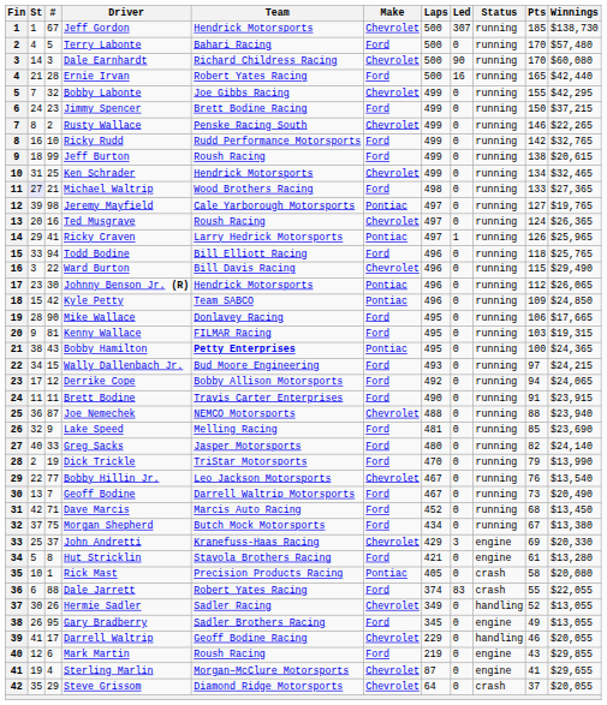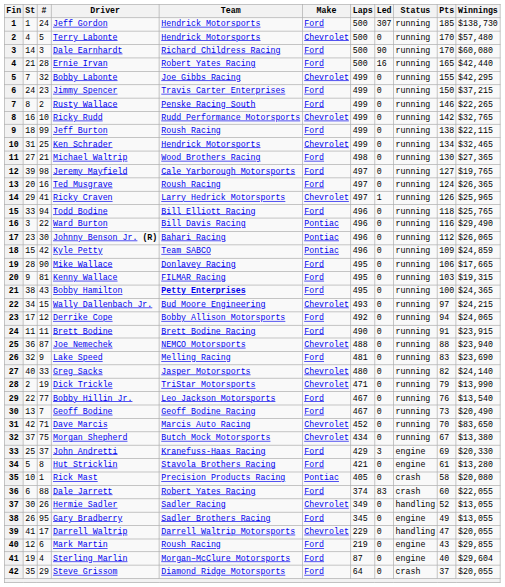 <table class="wikitable" style="font-size:95%">
 <tr>
 <th>Fin</th>
 <th>St</th>
 <th>#</th>
 <th>Driver</th>
 <th>Team</th>
 <th>Make</th>
 <th>Laps</th>
 <th>Led</th>
 <th>Status</th>
 <th>Pts</th>
 <th>Winnings</th>
 </tr>
 <tr>
 <th>1</th>
 <td>1</td>
-<td>67</td>
+<td>24</td>
 <td><a href='#'>Jeff Gordon</a></td>
 <td><a href='#'>Hendrick Motorsports</a></td>
-<td><a href='#'>Chevrolet</a></td>
+<td><a href='#'>Ford</a></td>
 <td>500</td>
 <td>307</td>
 <td>running</td>
 <td>185</td>
 <td>$138,730</td>
 </tr>
 <tr>
 <th>2</th>
 <td>4</td>
 <td>5</td>
 <td><a href='#'>Terry Labonte</a></td>
-<td><a href='#'>Bahari Racing</a></td>
-<td><a href='#'>Ford</a></td>
+<td><a href='#'>Hendrick Motorsports</a></td>
+<td><a href='#'>Chevrolet</a></td>
 <td>500</td>
 <td>0</td>
 <td>running</td>
 <td>170</td>
 <td>$57,480</td>
 </tr>
 <tr>
 <th>3</th>
 <td>14</td>
 <td>3</td>
 <td><a href='#'>Dale Earnhardt</a></td>
 <td><a href='#'>Richard Childress Racing</a></td>
-<td><a href='#'>Chevrolet</a></td>
+<td><a href='#'>Ford</a></td>
 <td>500</td>
 <td>90</td>
 <td>running</td>
 <td>170</td>
 <td>$60,080</td>
 </tr>
 <tr>
 <th>4</th>
 <td>21</td>
 <td>28</td>
 <td><a href='#'>Ernie Irvan</a></td>
 <td><a href='#'>Robert Yates Racing</a></td>
 <td><a href='#'>Ford</a></td>
 <td>500</td>
 <td>16</td>
 <td>running</td>
 <td>165</td>
 <td>$42,440</td>
 </tr>
 <tr>
 <th>5</th>
 <td>7</td>
 <td>32</td>
 <td><a href='#'>Bobby Labonte</a></td>
 <td><a href='#'>Joe Gibbs Racing</a></td>
 <td><a href='#'>Chevrolet</a></td>
 <td>499</td>
 <td>0</td>
 <td>running</td>
 <td>155</td>
 <td>$42,295</td>
 </tr>
 <tr>
 <th>6</th>
 <td>24</td>
 <td>23</td>
 <td><a href='#'>Jimmy Spencer</a></td>
-<td><a href='#'>Brett Bodine Racing</a></td>
+<td><a href='#'>Travis Carter Enterprises</a></td>
 <td><a href='#'>Ford</a></td>
 <td>499</td>
 <td>0</td>
 <td>running</td>
 <td>150</td>
 <td>$37,215</td>
 </tr>
 <tr>
 <th>7</th>
 <td>8</td>
 <td>2</td>
 <td><a href='#'>Rusty Wallace</a></td>
 <td><a href='#'>Penske Racing South</a></td>
-<td><a href='#'>Chevrolet</a></td>
+<td><a href='#'>Ford</a></td>
 <td>499</td>
 <td>0</td>
 <td>running</td>
 <td>146</td>
 <td>$22,265</td>
 </tr>
 <tr>
 <th>8</th>
 <td>16</td>
 <td>10</td>
 <td><a href='#'>Ricky Rudd</a></td>
 <td><a href='#'>Rudd Performance Motorsports</a></td>
-<td><a href='#'>Ford</a></td>
+<td><a href='#'>Chevrolet</a></td>
 <td>499</td>
 <td>0</td>
 <td>running</td>
 <td>142</td>
 <td>$32,765</td>
 </tr>
 <tr>
 <th>9</th>
 <td>18</td>
 <td>99</td>
 <td><a href='#'>Jeff Burton</a></td>
 <td><a href='#'>Roush Racing</a></td>
 <td><a href='#'>Ford</a></td>
 <td>499</td>
 <td>0</td>
 <td>running</td>
 <td>138</td>
-<td>$20,615</td>
+<td>$22,115</td>
 </tr>
 <tr>
 <th>10</th>
 <td>31</td>
 <td>25</td>
 <td><a href='#'>Ken Schrader</a></td>
 <td><a href='#'>Hendrick Motorsports</a></td>
 <td><a href='#'>Chevrolet</a></td>
 <td>499</td>
 <td>0</td>
 <td>running</td>
 <td>134</td>
 <td>$32,465</td>
 </tr>
 <tr>
 <th>11</th>
-<td style="background: lavender;">27</td>
+<td>27</td>
 <td>21</td>
 <td><a href='#'>Michael Waltrip</a></td>
 <td><a href='#'>Wood Brothers Racing</a></td>
 <td><a href='#'>Ford</a></td>
 <td>498</td>
 <td>0</td>
 <td>running</td>
-<td>133</td>
+<td>130</td>
 <td>$27,365</td>
 </tr>
 <tr>
 <th>12</th>
 <td>39</td>
 <td>98</td>
 <td><a href='#'>Jeremy Mayfield</a></td>
 <td><a href='#'>Cale Yarborough Motorsports</a></td>
-<td><a href='#'>Pontiac</a></td>
+<td><a href='#'>Ford</a></td>
 <td>497</td>
 <td>0</td>
 <td>running</td>
 <td>127</td>
 <td>$19,765</td>
 </tr>
 <tr>
 <th>13</th>
 <td>20</td>
 <td>16</td>
 <td><a href='#'>Ted Musgrave</a></td>
 <td><a href='#'>Roush Racing</a></td>
-<td><a href='#'>Chevrolet</a></td>
+<td><a href='#'>Ford</a></td>
 <td>497</td>
 <td>0</td>
 <td>running</td>
 <td>124</td>
 <td>$26,365</td>
 </tr>
 <tr>
 <th>14</th>
 <td>29</td>
 <td>41</td>
 <td><a href='#'>Ricky Craven</a></td>
 <td><a href='#'>Larry Hedrick Motorsports</a></td>
-<td><a href='#'>Pontiac</a></td>
+<td><a href='#'>Chevrolet</a></td>
 <td>497</td>
 <td>1</td>
 <td>running</td>
 <td>126</td>
 <td>$25,965</td>
 </tr>
 <tr>
 <th>15</th>
 <td>33</td>
 <td>94</td>
 <td><a href='#'>Todd Bodine</a></td>
 <td><a href='#'>Bill Elliott Racing</a></td>
 <td><a href='#'>Ford</a></td>
 <td>496</td>
 <td>0</td>
 <td>running</td>
 <td>118</td>
 <td>$25,765</td>
 </tr>
 <tr>
 <th>16</th>
 <td>3</td>
 <td>22</td>
 <td><a href='#'>Ward Burton</a></td>
 <td><a href='#'>Bill Davis Racing</a></td>
-<td><a href='#'>Chevrolet</a></td>
+<td><a href='#'>Pontiac</a></td>
 <td>496</td>
 <td>0</td>
 <td>running</td>
-<td>115</td>
+<td>116</td>
 <td>$29,490</td>
 </tr>
 <tr>
 <th>17</th>
 <td>23</td>
 <td>30</td>
 <td><a href='#'>Johnny Benson Jr.</a> <strong>(R)</strong></td>
-<td><a href='#'>Hendrick Motorsports</a></td>
+<td><a href='#'>Bahari Racing</a></td>
 <td><a href='#'>Pontiac</a></td>
 <td>496</td>
 <td>0</td>
 <td>running</td>
 <td>112</td>
 <td>$26,065</td>
 </tr>
 <tr>
 <th>18</th>
 <td>15</td>
 <td>42</td>
 <td><a href='#'>Kyle Petty</a></td>
 <td><a href='#'>Team SABCO</a></td>
 <td><a href='#'>Pontiac</a></td>
 <td>496</td>
 <td>0</td>
 <td>running</td>
 <td>109</td>
-<td>$24,850</td>
+<td>$24,859</td>
 </tr>
 <tr>
 <th>19</th>
 <td>28</td>
 <td>90</td>
 <td><a href='#'>Mike Wallace</a></td>
 <td><a href='#'>Donlavey Racing</a></td>
 <td><a href='#'>Ford</a></td>
 <td>495</td>
 <td>0</td>
 <td>running</td>
 <td>106</td>
 <td>$17,665</td>
 </tr>
 <tr>
 <th>20</th>
 <td>9</td>
 <td>81</td>
 <td><a href='#'>Kenny Wallace</a></td>
 <td><a href='#'>FILMAR Racing</a></td>
 <td><a href='#'>Ford</a></td>
 <td>495</td>
 <td>0</td>
 <td>running</td>
 <td>103</td>
 <td>$19,315</td>
 </tr>
 <tr>
 <th>21</th>
 <td>38</td>
 <td>43</td>
 <td><a href='#'>Bobby Hamilton</a></td>
 <td><strong><a href='#'>Petty Enterprises</a></strong></td>
-<td><a href='#'>Pontiac</a></td>
+<td><a href='#'>Ford</a></td>
 <td>495</td>
 <td>0</td>
 <td>running</td>
 <td>100</td>
 <td>$24,365</td>
 </tr>
 <tr>
 <th>22</th>
 <td>34</td>
 <td>15</td>
 <td><a href='#'>Wally Dallenbach Jr.</a></td>
 <td><a href='#'>Bud Moore Engineering</a></td>
-<td><a href='#'>Ford</a></td>
+<td><a href='#'>Chevrolet</a></td>
 <td>493</td>
 <td>0</td>
 <td>running</td>
 <td>97</td>
 <td>$24,215</td>
 </tr>
 <tr>
 <th>23</th>
 <td>17</td>
 <td>12</td>
 <td><a href='#'>Derrike Cope</a></td>
 <td><a href='#'>Bobby Allison Motorsports</a></td>
 <td><a href='#'>Ford</a></td>
 <td>492</td>
 <td>0</td>
 <td>running</td>
 <td>94</td>
 <td>$24,065</td>
 </tr>
 <tr>
 <th>24</th>
 <td>11</td>
 <td>11</td>
 <td><a href='#'>Brett Bodine</a></td>
-<td><a href='#'>Travis Carter Enterprises</a></td>
+<td><a href='#'>Brett Bodine Racing</a></td>
 <td><a href='#'>Ford</a></td>
 <td>490</td>
 <td>0</td>
 <td>running</td>
 <td>91</td>
 <td>$23,915</td>
 </tr>
 <tr>
 <th>25</th>
 <td>36</td>
 <td>87</td>
 <td><a href='#'>Joe Nemechek</a></td>
 <td><a href='#'>NEMCO Motorsports</a></td>
 <td><a href='#'>Chevrolet</a></td>
 <td>488</td>
 <td>0</td>
 <td>running</td>
 <td>88</td>
 <td>$23,940</td>
 </tr>
 <tr>
 <th>26</th>
 <td>32</td>
 <td>9</td>
 <td><a href='#'>Lake Speed</a></td>
 <td><a href='#'>Melling Racing</a></td>
 <td><a href='#'>Ford</a></td>
 <td>481</td>
 <td>0</td>
 <td>running</td>
-<td>85</td>
+<td>83</td>
 <td>$23,690</td>
 </tr>
 <tr>
 <th>27</th>
 <td>40</td>
 <td>33</td>
 <td><a href='#'>Greg Sacks</a></td>
 <td><a href='#'>Jasper Motorsports</a></td>
-<td><a href='#'>Ford</a></td>
+<td><a href='#'>Chevrolet</a></td>
 <td>480</td>
 <td>0</td>
 <td>running</td>
 <td>82</td>
 <td>$24,140</td>
 </tr>
 <tr>
 <th>28</th>
 <td>2</td>
 <td>19</td>
 <td><a href='#'>Dick Trickle</a></td>
 <td><a href='#'>TriStar Motorsports</a></td>
-<td><a href='#'>Ford</a></td>
-<td>470</td>
+<td><a href='#'>Chevrolet</a></td>
+<td>471</td>
 <td>0</td>
 <td>running</td>
 <td>79</td>
 <td>$13,990</td>
 </tr>
 <tr>
 <th>29</th>
 <td>22</td>
 <td>77</td>
 <td><a href='#'>Bobby Hillin Jr.</a></td>
 <td><a href='#'>Leo Jackson Motorsports</a></td>
-<td><a href='#'>Chevrolet</a></td>
+<td><a href='#'>Ford</a></td>
 <td>467</td>
 <td>0</td>
 <td>running</td>
 <td>76</td>
 <td>$13,540</td>
 </tr>
 <tr>
 <th>30</th>
 <td>13</td>
 <td>7</td>
 <td><a href='#'>Geoff Bodine</a></td>
-<td><a href='#'>Darrell Waltrip Motorsports</a></td>
+<td><a href='#'>Geoff Bodine Racing</a></td>
 <td><a href='#'>Ford</a></td>
 <td>467</td>
 <td>0</td>
 <td>running</td>
 <td>73</td>
 <td>$20,490</td>
 </tr>
 <tr>
 <th>31</th>
 <td>42</td>
 <td>71</td>
 <td><a href='#'>Dave Marcis</a></td>
 <td><a href='#'>Marcis Auto Racing</a></td>
-<td><a href='#'>Ford</a></td>
+<td><a href='#'>Chevrolet</a></td>
 <td>452</td>
 <td>0</td>
 <td>running</td>
-<td>68</td>
-<td>$13,450</td>
+<td>70</td>
+<td>$83,650</td>
 </tr>
 <tr>
 <th>32</th>
 <td>37</td>
 <td>75</td>
 <td><a href='#'>Morgan Shepherd</a></td>
 <td><a href='#'>Butch Mock Motorsports</a></td>
-<td><a href='#'>Ford</a></td>
+<td><a href='#'>Chevrolet</a></td>
 <td>434</td>
 <td>0</td>
 <td>running</td>
 <td>67</td>
 <td>$13,380</td>
 </tr>
 <tr>
 <th>33</th>
 <td>25</td>
 <td>37</td>
 <td><a href='#'>John Andretti</a></td>
 <td><a href='#'>Kranefuss-Haas Racing</a></td>
-<td><a href='#'>Chevrolet</a></td>
+<td><a href='#'>Ford</a></td>
 <td>429</td>
 <td>3</td>
 <td>engine</td>
 <td>69</td>
 <td>$20,330</td>
 </tr>
 <tr>
 <th>34</th>
 <td>5</td>
 <td>8</td>
 <td><a href='#'>Hut Stricklin</a></td>
 <td><a href='#'>Stavola Brothers Racing</a></td>
 <td><a href='#'>Ford</a></td>
 <td>421</td>
 <td>0</td>
 <td>engine</td>
 <td>61</td>
 <td>$13,280</td>
 </tr>
 <tr>
 <th>35</th>
 <td>10</td>
 <td>1</td>
 <td><a href='#'>Rick Mast</a></td>
 <td><a href='#'>Precision Products Racing</a></td>
 <td><a href='#'>Pontiac</a></td>
 <td>405</td>
 <td>0</td>
 <td>crash</td>
 <td>58</td>
 <td>$20,080</td>
 </tr>
 <tr>
 <th>36</th>
 <td>6</td>
 <td>88</td>
 <td><a href='#'>Dale Jarrett</a></td>
 <td><a href='#'>Robert Yates Racing</a></td>
 <td><a href='#'>Ford</a></td>
 <td>374</td>
 <td>83</td>
 <td>crash</td>
-<td>55</td>
+<td>60</td>
 <td>$22,055</td>
 </tr>
 <tr>
 <th>37</th>
 <td>30</td>
 <td>26</td>
 <td><a href='#'>Hermie Sadler</a></td>
 <td><a href='#'>Sadler Racing</a></td>
 <td><a href='#'>Chevrolet</a></td>
 <td>349</td>
 <td>0</td>
 <td>handling</td>
 <td>52</td>
 <td>$13,055</td>
 </tr>
 <tr>
 <th>38</th>
 <td>26</td>
 <td>95</td>
 <td><a href='#'>Gary Bradberry</a></td>
 <td><a href='#'>Sadler Brothers Racing</a></td>
 <td><a href='#'>Ford</a></td>
 <td>345</td>
 <td>0</td>
 <td>engine</td>
 <td>49</td>
 <td>$13,055</td>
 </tr>
 <tr>
 <th>39</th>
 <td>41</td>
 <td>17</td>
 <td><a href='#'>Darrell Waltrip</a></td>
-<td><a href='#'>Geoff Bodine Racing</a></td>
+<td><a href='#'>Darrell Waltrip Motorsports</a></td>
 <td><a href='#'>Chevrolet</a></td>
 <td>229</td>
 <td>0</td>
 <td>handling</td>
-<td>46</td>
+<td>47</td>
 <td>$20,055</td>
 </tr>
 <tr>
 <th>40</th>
 <td>12</td>
 <td>6</td>
 <td><a href='#'>Mark Martin</a></td>
 <td><a href='#'>Roush Racing</a></td>
 <td><a href='#'>Ford</a></td>
 <td>219</td>
 <td>0</td>
 <td>engine</td>
 <td>43</td>
 <td>$29,855</td>
 </tr>
 <tr>
 <th>41</th>
 <td>19</td>
 <td>4</td>
 <td><a href='#'>Sterling Marlin</a></td>
 <td><a href='#'>Morgan–McClure Motorsports</a></td>
-<td><a href='#'>Chevrolet</a></td>
+<td><a href='#'>Ford</a></td>
 <td>87</td>
 <td>0</td>
 <td>engine</td>
-<td>41</td>
-<td>$29,655</td>
+<td>40</td>
+<td>$29,604</td>
 </tr>
 <tr>
 <th>42</th>
 <td>35</td>
 <td>29</td>
 <td><a href='#'>Steve Grissom</a></td>
 <td><a href='#'>Diamond Ridge Motorsports</a></td>
-<td><a href='#'>Chevrolet</a></td>
+<td><a href='#'>Ford</a></td>
 <td>64</td>
 <td>0</td>
 <td>crash</td>
 <td>37</td>
 <td>$20,055</td>
 </tr>
 <tr>
 <th colspan="11"></th>
 </tr>
 </table>
